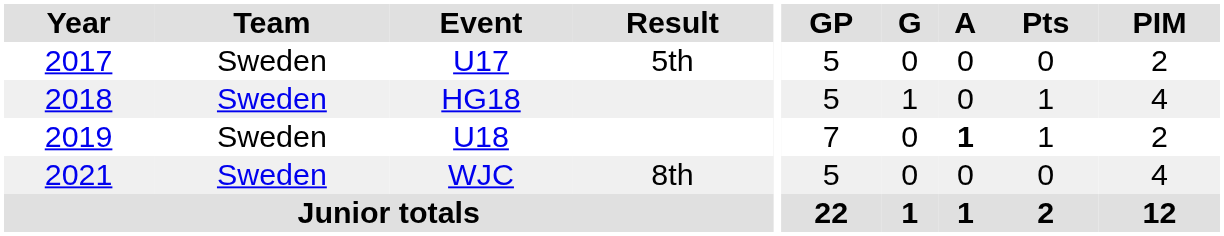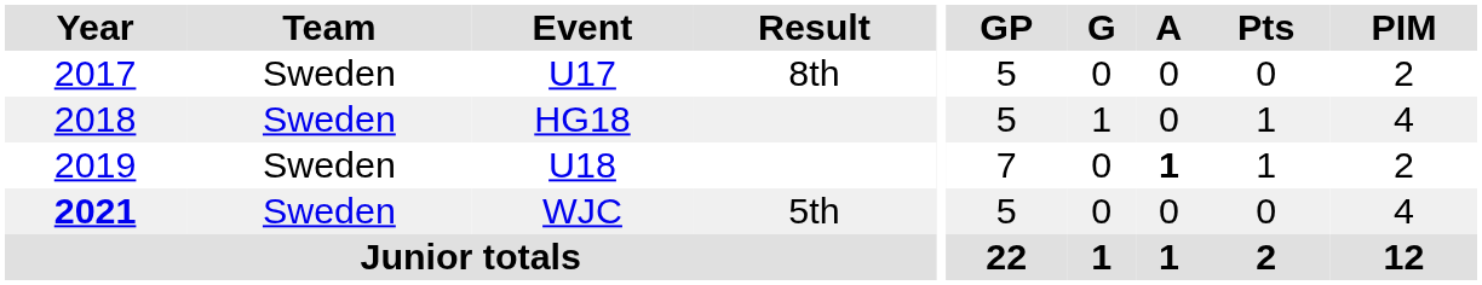 <table border="0" cellpadding="1" cellspacing="0" ID="Table3" style="text-align:center; width:40em">
 <tr bgcolor="#e0e0e0">
 <th>Year</th>
 <th>Team</th>
 <th>Event</th>
 <th>Result</th>
 <th rowspan="99" bgcolor="#ffffff"></th>
 <th>GP</th>
 <th>G</th>
 <th>A</th>
 <th>Pts</th>
 <th>PIM</th>
 </tr>
 <tr>
 <td><a href='#'>2017</a></td>
 <td>Sweden</td>
 <td><a href='#'>U17</a></td>
-<td>5th</td>
+<td>8th</td>
 <td>5</td>
 <td>0</td>
 <td>0</td>
 <td>0</td>
 <td>2</td>
 </tr>
 <tr bgcolor="#f0f0f0">
 <td><a href='#'>2018</a></td>
 <td><a href='#'>Sweden</a></td>
 <td><a href='#'>HG18</a></td>
 <td></td>
 <td>5</td>
 <td>1</td>
 <td>0</td>
 <td>1</td>
 <td>4</td>
 </tr>
 <tr>
 <td><a href='#'>2019</a></td>
 <td>Sweden</td>
 <td><a href='#'>U18</a></td>
 <td></td>
 <td>7</td>
 <td>0</td>
 <td><strong>1</strong></td>
 <td>1</td>
 <td>2</td>
 </tr>
 <tr bgcolor="#f0f0f0">
-<td><a href='#'>2021</a></td>
+<td><strong><a href='#'>2021</a></strong></td>
 <td><a href='#'>Sweden</a></td>
 <td><a href='#'>WJC</a></td>
-<td>8th</td>
+<td>5th</td>
 <td>5</td>
 <td>0</td>
 <td>0</td>
 <td>0</td>
 <td>4</td>
 </tr>
 <tr bgcolor="#e0e0e0">
 <th colspan="4">Junior totals</th>
 <th>22</th>
 <th>1</th>
 <th>1</th>
 <th>2</th>
 <th>12</th>
 </tr>
 </table>
